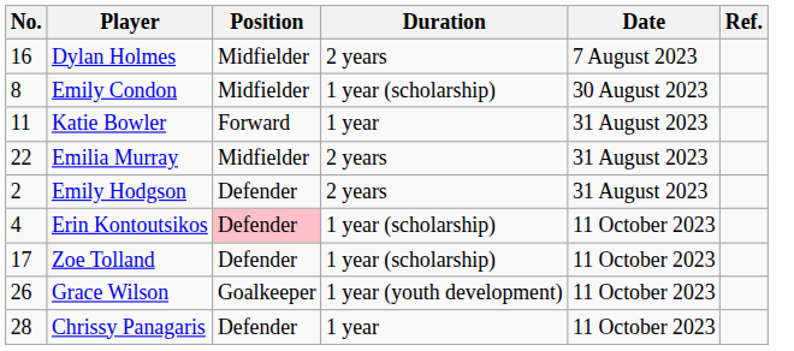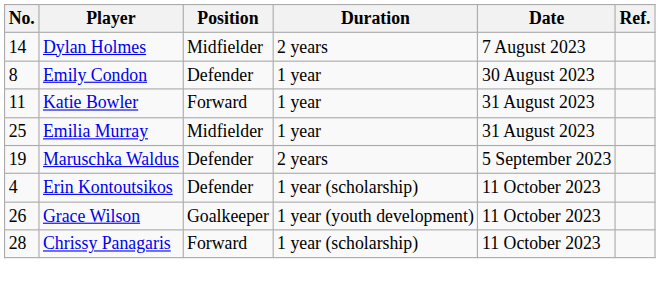 <table class="wikitable">
 <tr>
 <th>No.</th>
 <th>Player</th>
 <th>Position</th>
 <th>Duration</th>
 <th>Date</th>
 <th>Ref.</th>
 </tr>
 <tr>
-<td>16</td>
+<td>14</td>
 <td><a href='#'>Dylan Holmes</a></td>
 <td>Midfielder</td>
 <td>2 years</td>
 <td>7 August 2023</td>
 <td></td>
 </tr>
 <tr>
 <td>8</td>
 <td><a href='#'>Emily Condon</a></td>
-<td>Midfielder</td>
-<td>1 year (scholarship)</td>
+<td>Defender</td>
+<td>1 year</td>
 <td>30 August 2023</td>
 <td></td>
 </tr>
 <tr>
 <td>11</td>
 <td><a href='#'>Katie Bowler</a></td>
 <td>Forward</td>
 <td>1 year</td>
 <td>31 August 2023</td>
 <td></td>
 </tr>
 <tr>
-<td>22</td>
+<td>25</td>
 <td><a href='#'>Emilia Murray</a></td>
 <td>Midfielder</td>
-<td>2 years</td>
+<td>1 year</td>
 <td>31 August 2023</td>
 <td></td>
 </tr>
 <tr>
-<td>2</td>
-<td><a href='#'>Emily Hodgson</a></td>
+<td>19</td>
+<td> <a href='#'>Maruschka Waldus</a></td>
 <td>Defender</td>
 <td>2 years</td>
-<td>31 August 2023</td>
+<td>5 September 2023</td>
 <td></td>
 </tr>
 <tr>
 <td>4</td>
 <td><a href='#'>Erin Kontoutsikos</a></td>
-<td style="background: pink;">Defender</td>
-<td>1 year (scholarship)</td>
-<td>11 October 2023</td>
-<td></td>
-</tr>
-<tr>
-<td>17</td>
-<td><a href='#'>Zoe Tolland</a></td>
 <td>Defender</td>
 <td>1 year (scholarship)</td>
 <td>11 October 2023</td>
 <td></td>
 </tr>
 <tr>
 <td>26</td>
 <td><a href='#'>Grace Wilson</a></td>
 <td>Goalkeeper</td>
 <td>1 year (youth development)</td>
 <td>11 October 2023</td>
 <td></td>
 </tr>
 <tr>
 <td>28</td>
 <td><a href='#'>Chrissy Panagaris</a></td>
-<td>Defender</td>
-<td>1 year</td>
+<td>Forward</td>
+<td>1 year (scholarship)</td>
 <td>11 October 2023</td>
 <td></td>
 </tr>
 </table>
